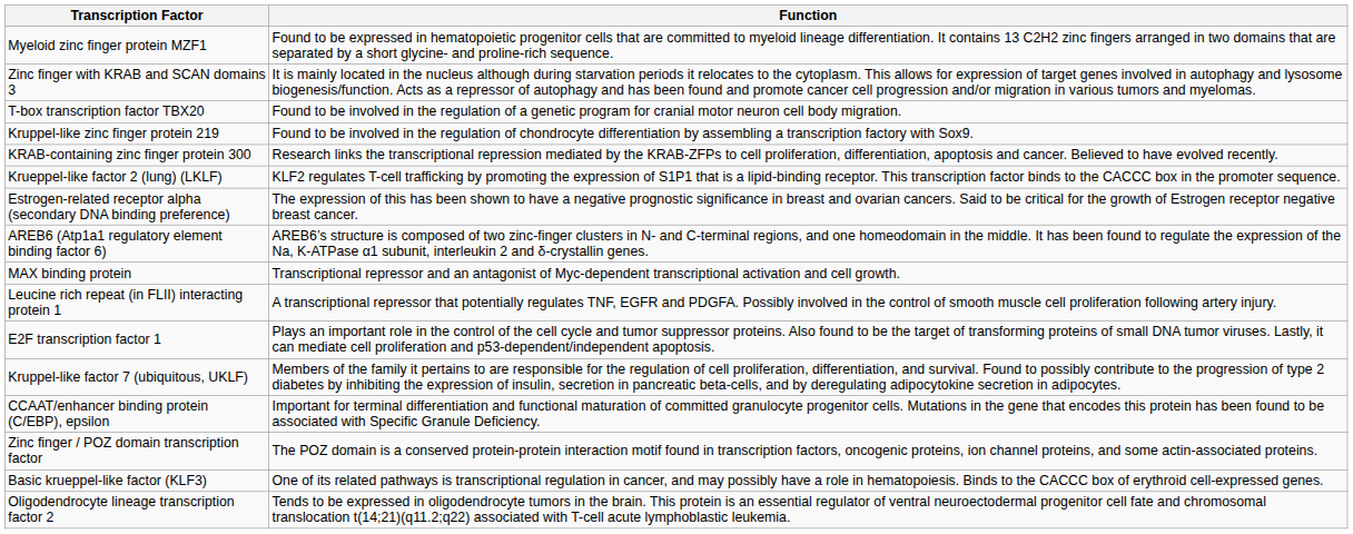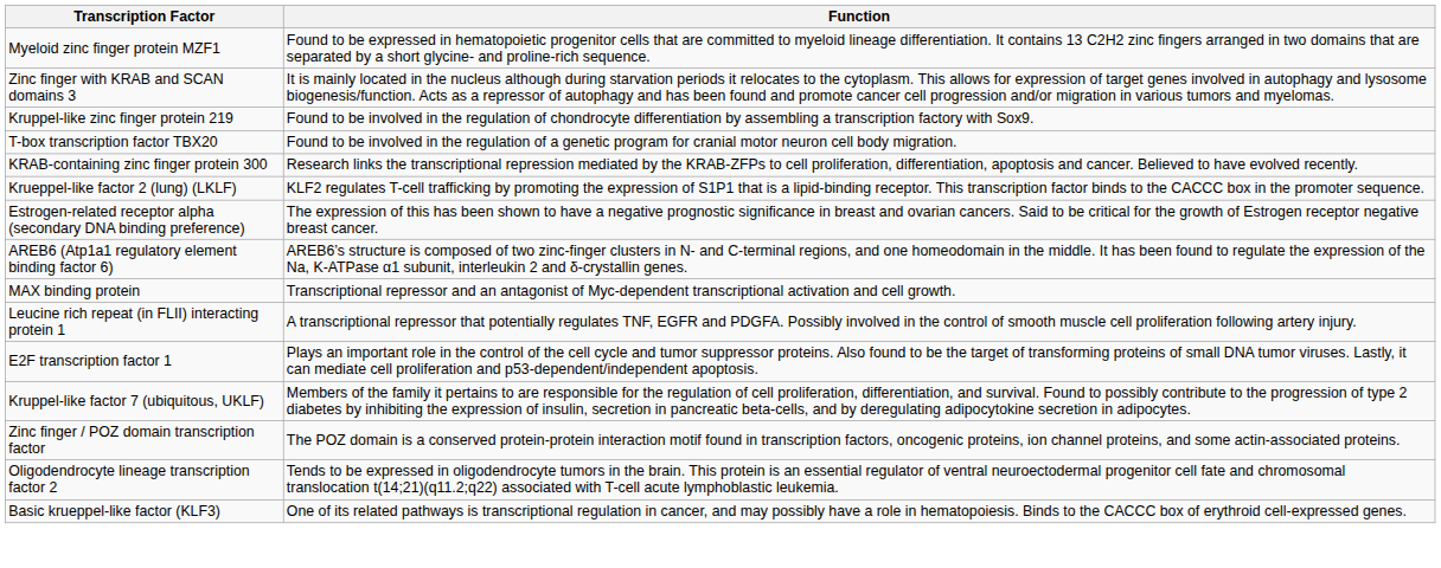 <table class="wikitable">
 <tr>
 <th>Transcription  Factor</th>
 <th>Function</th>
 </tr>
 <tr>
 <td>Myeloid zinc finger protein  MZF1</td>
 <td>Found to be expressed in  hematopoietic progenitor cells that are committed to myeloid lineage  differentiation. It contains 13 C2H2 zinc fingers arranged in two domains  that are separated by a short glycine- and proline-rich sequence.</td>
 </tr>
 <tr>
 <td>Zinc finger with KRAB and  SCAN domains 3</td>
 <td>It is mainly located in the  nucleus although during starvation periods it relocates to the cytoplasm.  This allows for expression of target genes involved in  autophagy and lysosome biogenesis/function. Acts as a repressor of autophagy  and has been found and promote cancer cell progression and/or migration in  various tumors and myelomas.</td>
 </tr>
 <tr>
+<td>Kruppel-like zinc finger protein 219</td>
+<td>Found to be involved in the  regulation of chondrocyte differentiation  by assembling a transcription factory with Sox9.</td>
+</tr>
+<tr>
 <td>T-box transcription factor TBX20</td>
 <td>Found to be involved in the  regulation of a genetic program for cranial motor neuron cell body migration.</td>
-</tr>
-<tr>
-<td>Kruppel-like zinc finger protein 219</td>
-<td>Found to be involved in the  regulation of chondrocyte differentiation  by assembling a transcription factory with Sox9.</td>
 </tr>
 <tr>
 <td>KRAB-containing zinc finger  protein 300</td>
 <td>Research links the  transcriptional repression mediated by the KRAB-ZFPs to cell proliferation,  differentiation, apoptosis and cancer. Believed to have evolved recently.</td>
 </tr>
 <tr>
 <td>Krueppel-like factor 2 (lung) (LKLF)</td>
 <td>KLF2 regulates T-cell  trafficking by promoting the expression of S1P1 that is a lipid-binding  receptor. This transcription factor binds to the CACCC box in the promoter sequence.</td>
 </tr>
 <tr>
 <td>Estrogen-related receptor alpha (secondary DNA binding  preference)</td>
 <td>The expression of this has  been shown to have a negative prognostic significance in breast and ovarian  cancers. Said to be critical for the growth of Estrogen receptor negative breast cancer.</td>
 </tr>
 <tr>
 <td>AREB6 (Atp1a1 regulatory element binding factor 6)</td>
 <td>AREB6’s structure is  composed of two zinc-finger clusters in N- and C-terminal regions, and one  homeodomain in the middle. It has been found to regulate the expression of  the Na, K-ATPase α1 subunit, interleukin 2 and δ-crystallin genes.</td>
 </tr>
 <tr>
 <td>MAX binding protein</td>
 <td>Transcriptional repressor  and an antagonist of Myc-dependent transcriptional activation and cell  growth.</td>
 </tr>
 <tr>
 <td>Leucine rich repeat (in FLII) interacting protein 1</td>
 <td>A transcriptional repressor  that potentially regulates TNF, EGFR and PDGFA.  Possibly involved in the control of smooth muscle cell proliferation  following artery injury.</td>
 </tr>
 <tr>
 <td>E2F transcription factor 1</td>
 <td>Plays an important role in  the control of the cell cycle and tumor suppressor proteins. Also found to be  the target of transforming proteins of small DNA tumor viruses. Lastly, it  can mediate cell proliferation and p53-dependent/independent apoptosis.</td>
 </tr>
 <tr>
 <td>Kruppel-like factor 7 (ubiquitous, UKLF)</td>
 <td>Members of the family it  pertains to are responsible for the regulation of cell proliferation,  differentiation, and survival. Found to possibly contribute to the  progression of type 2 diabetes by inhibiting the expression of insulin, secretion  in pancreatic beta-cells, and by deregulating adipocytokine secretion in  adipocytes.</td>
 </tr>
 <tr>
-<td>CCAAT/enhancer binding protein (C/EBP), epsilon</td>
-<td>Important for terminal  differentiation and functional maturation of committed granulocyte progenitor  cells. Mutations in the gene that encodes this protein has been found to be  associated with Specific Granule Deficiency.</td>
+<td>Zinc finger / POZ domain transcription factor</td>
+<td>The POZ domain is a  conserved protein-protein interaction motif found in transcription factors,  oncogenic proteins, ion channel proteins, and some actin-associated proteins.</td>
 </tr>
 <tr>
-<td>Zinc finger / POZ domain transcription factor</td>
-<td>The POZ domain is a  conserved protein-protein interaction motif found in transcription factors,  oncogenic proteins, ion channel proteins, and some actin-associated proteins.</td>
+<td>Oligodendrocyte lineage transcription factor 2</td>
+<td>Tends to be expressed in  oligodendrocyte tumors in the brain. This protein is an essential regulator  of ventral neuroectodermal progenitor cell fate and chromosomal translocation  t(14;21)(q11.2;q22) associated with T-cell acute lymphoblastic leukemia.</td>
 </tr>
 <tr>
 <td>Basic krueppel-like factor (KLF3)</td>
 <td>One of its related pathways  is transcriptional regulation in cancer, and may possibly have a role in hematopoiesis.  Binds to the CACCC box of erythroid cell-expressed genes.</td>
 </tr>
-<tr>
-<td>Oligodendrocyte lineage transcription factor 2</td>
-<td>Tends to be expressed in  oligodendrocyte tumors in the brain. This protein is an essential regulator  of ventral neuroectodermal progenitor cell fate and chromosomal translocation  t(14;21)(q11.2;q22) associated with T-cell acute lymphoblastic leukemia.</td>
-</tr>
 </table>
